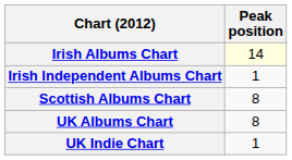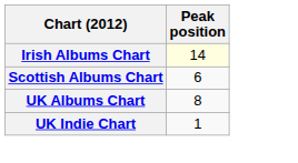 <table class="wikitable sortable plainrowheaders">
 <tr>
 <th scope="col">Chart (2012)</th>
 <th scope="col">Peak<br>position</th>
 </tr>
 <tr>
 <th scope="row"><a href='#'>Irish Albums Chart</a></th>
 <td style="background: lightyellow; text-align:center;">14</td>
 </tr>
 <tr>
-<th scope="row"><a href='#'>Irish Independent Albums Chart</a></th>
-<td style="text-align:center;">1</td>
-</tr>
-<tr>
 <th scope="row"><a href='#'>Scottish Albums Chart</a></th>
-<td style="text-align:center;">8</td>
+<td style="text-align:center;">6</td>
 </tr>
 <tr>
 <th scope="row"><a href='#'>UK Albums Chart</a></th>
 <td style="text-align:center;">8</td>
 </tr>
 <tr>
 <th scope="row"><a href='#'>UK Indie Chart</a></th>
 <td style="text-align:center;">1</td>
 </tr>
 </table>
